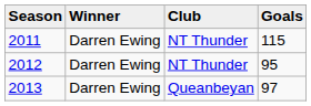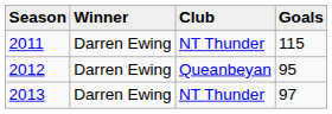 <table class="wikitable">
 <tr style="background:#efefef;">
 <td><strong>Season</strong></td>
 <td><strong>Winner</strong></td>
 <td><strong>Club</strong></td>
 <td><strong>Goals</strong></td>
 </tr>
 <tr>
 <td><a href='#'>2011</a></td>
 <td>Darren Ewing</td>
 <td><a href='#'>NT Thunder</a></td>
 <td>115</td>
 </tr>
 <tr>
 <td><a href='#'>2012</a></td>
 <td>Darren Ewing</td>
-<td><a href='#'>NT Thunder</a></td>
+<td><a href='#'>Queanbeyan</a></td>
 <td>95</td>
 </tr>
 <tr>
 <td><a href='#'>2013</a></td>
 <td>Darren Ewing</td>
-<td><a href='#'>Queanbeyan</a></td>
+<td><a href='#'>NT Thunder</a></td>
 <td>97</td>
 </tr>
 </table>
